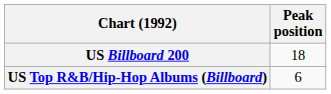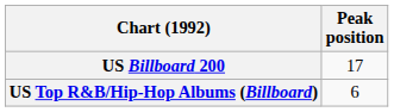 <table class="wikitable sortable plainrowheaders" style="text-align:center">
 <tr>
 <th scope="col">Chart (1992)</th>
 <th scope="col">Peak<br>position</th>
 </tr>
 <tr>
 <th scope="row">US <a href='#'><em>Billboard</em> 200</a></th>
-<td>18</td>
+<td>17</td>
 </tr>
 <tr>
 <th scope="row">US <a href='#'>Top R&B/Hip-Hop Albums</a> (<em><a href='#'>Billboard</a></em>)</th>
 <td>6</td>
 </tr>
 </table>
